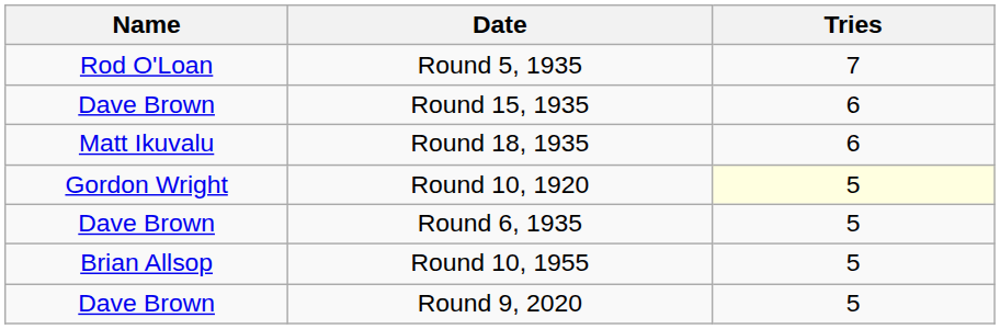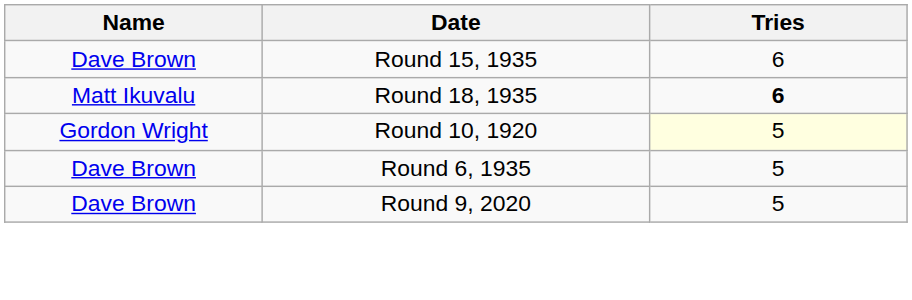 <table class="wikitable" width="50%" style="text-align: center;">
 <tr>
 <th width="10%">Name</th>
 <th width="15%">Date</th>
 <th width="10%">Tries</th>
-</tr>
-<tr>
-<td><a href='#'>Rod O'Loan</a></td>
-<td>Round 5, 1935</td>
-<td>7</td>
 </tr>
 <tr>
 <td><a href='#'>Dave Brown</a></td>
 <td>Round 15, 1935</td>
 <td>6</td>
 </tr>
 <tr>
 <td><a href='#'>Matt Ikuvalu</a></td>
 <td>Round 18, 1935</td>
-<td>6</td>
+<td><strong>6</strong></td>
 </tr>
 <tr>
 <td><a href='#'>Gordon Wright</a></td>
 <td>Round 10, 1920</td>
 <td style="background: lightyellow;">5</td>
 </tr>
 <tr>
 <td><a href='#'>Dave Brown</a></td>
 <td>Round 6, 1935</td>
 <td>5</td>
 </tr>
 <tr>
-<td><a href='#'>Brian Allsop</a></td>
-<td>Round 10, 1955</td>
-<td>5</td>
-</tr>
-<tr>
 <td><a href='#'>Dave Brown</a></td>
 <td>Round 9, 2020</td>
 <td>5</td>
 </tr>
 </table>
